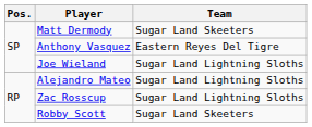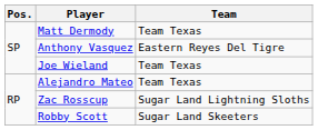 <table class="wikitable" style="text-align:left;">
 <tr>
 <th>Pos.</th>
 <th>Player</th>
 <th>Team</th>
 </tr>
 <tr>
 <td rowspan=3>SP</td>
 <td><a href='#'>Matt Dermody</a></td>
-<td>Sugar Land Skeeters</td>
+<td>Team Texas</td>
 </tr>
 <tr>
 <td><a href='#'>Anthony Vasquez</a></td>
 <td>Eastern Reyes Del Tigre</td>
 </tr>
 <tr>
 <td><a href='#'>Joe Wieland</a></td>
-<td>Sugar Land Lightning Sloths</td>
+<td>Team Texas</td>
 </tr>
 <tr>
 <td rowspan=3>RP</td>
 <td><a href='#'>Alejandro Mateo</a></td>
-<td>Sugar Land Lightning Sloths</td>
+<td>Team Texas</td>
 </tr>
 <tr>
 <td><a href='#'>Zac Rosscup</a></td>
 <td>Sugar Land Lightning Sloths</td>
 </tr>
 <tr>
 <td><a href='#'>Robby Scott</a></td>
 <td>Sugar Land Skeeters</td>
 </tr>
 </table>
